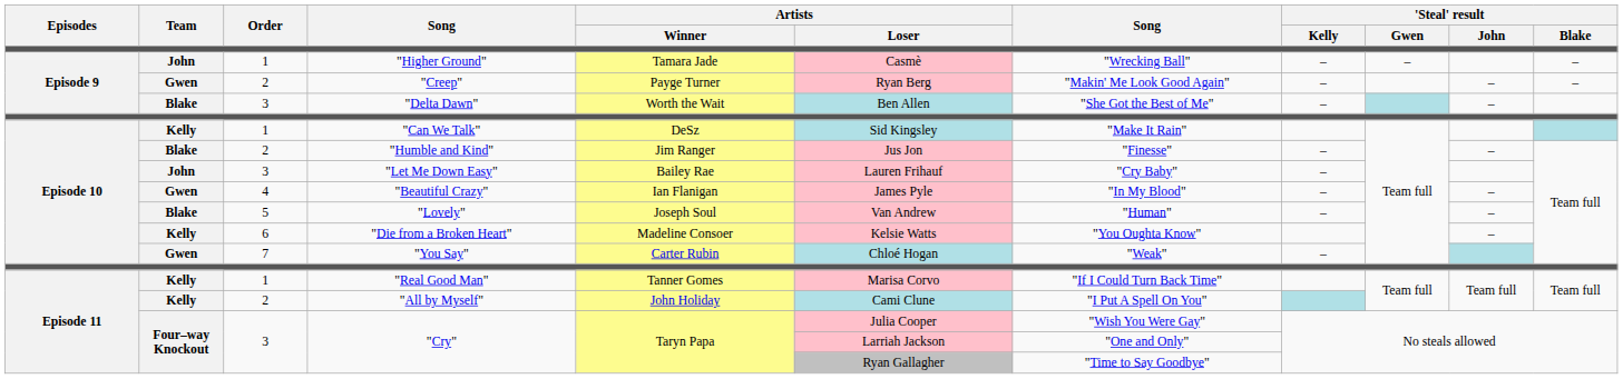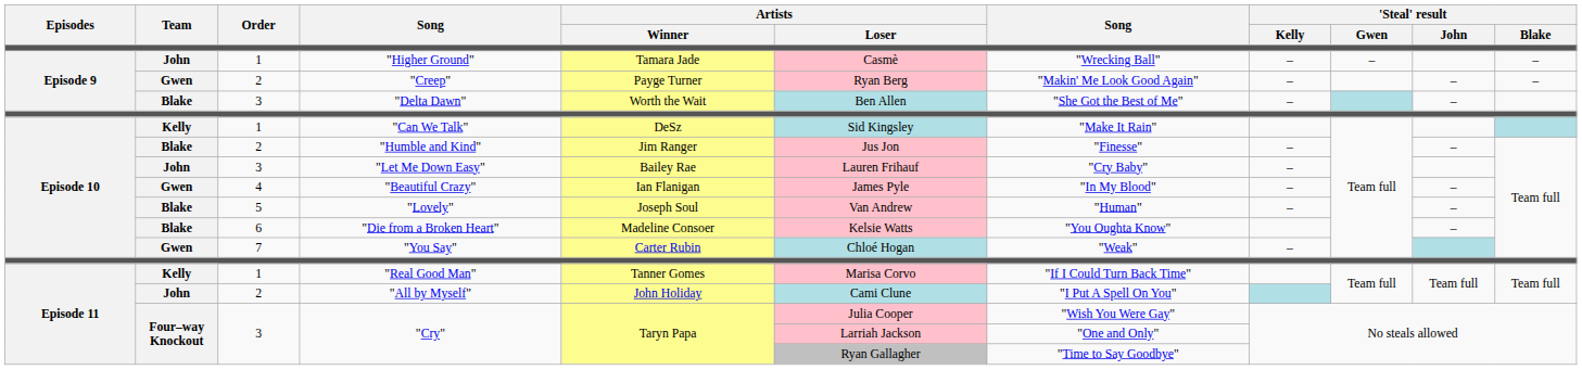 <table class="wikitable" style="text-align: center; width:100%">
 <tr>
 <th rowspan="2" style="width:08%">Episodes</th>
 <th rowspan="2" style="width:05%">Team</th>
 <th rowspan="2" style="width:05%">Order</th>
 <th rowspan="2" style="width:16%">Song</th>
 <th colspan="2" style="width:26%">Artists</th>
 <th rowspan="2" style="width:16%">Song</th>
 <th colspan="4" style="width:16%">'Steal' result</th>
 </tr>
 <tr>
 <th style="width:13%">Winner</th>
 <th style="width:13%">Loser</th>
 <th style="width:05%">Kelly</th>
 <th style="width:05%">Gwen</th>
 <th style="width:05%">John</th>
 <th style="width:05%">Blake</th>
 </tr>
 <tr>
 <td colspan="11" style="background:#555"></td>
 </tr>
 <tr>
 <th rowspan="3">Episode 9<br></th>
 <th scope="row">John</th>
 <td>1</td>
 <td>"<a href='#'>Higher Ground</a>"</td>
 <td style="background:#fdfc8f">Tamara Jade</td>
 <td style="background:pink">Casmè</td>
 <td>"<a href='#'>Wrecking Ball</a>"</td>
 <td>–</td>
 <td>–</td>
 <td></td>
 <td>–</td>
 </tr>
 <tr>
 <th scope="row">Gwen</th>
 <td>2</td>
 <td>"<a href='#'>Creep</a>"</td>
 <td style="background:#fdfc8f">Payge Turner</td>
 <td style="background:pink">Ryan Berg</td>
 <td>"<a href='#'>Makin' Me Look Good Again</a>"</td>
 <td>–</td>
 <td></td>
 <td>–</td>
 <td>–</td>
 </tr>
 <tr>
 <th scope="row">Blake</th>
 <td>3</td>
 <td>"<a href='#'>Delta Dawn</a>"</td>
 <td style="background:#fdfc8f">Worth the Wait</td>
 <td style="background:#b0e0e6">Ben Allen</td>
 <td>"<a href='#'>She Got the Best of Me</a>"</td>
 <td>–</td>
 <td style="background:#b0e0e6"><em></em></td>
 <td>–</td>
 <td></td>
 </tr>
 <tr>
 <td colspan="11" style="background:#555"></td>
 </tr>
 <tr>
 <th rowspan="7">Episode 10<br></th>
 <th scope="row">Kelly</th>
 <td>1</td>
 <td>"<a href='#'>Can We Talk</a>"</td>
 <td style="background:#fdfc8f">DeSz</td>
 <td style="background:#b0e0e6">Sid Kingsley</td>
 <td>"<a href='#'>Make It Rain</a>"</td>
 <td></td>
 <td rowspan="7">Team full</td>
 <td><em></em></td>
 <td style="background:#b0e0e6"><em></em></td>
 </tr>
 <tr>
 <th scope="row">Blake</th>
 <td>2</td>
 <td>"<a href='#'>Humble and Kind</a>"</td>
 <td style="background:#fdfc8f">Jim Ranger</td>
 <td style="background:pink">Jus Jon</td>
 <td>"<a href='#'>Finesse</a>"</td>
 <td>–</td>
 <td>–</td>
 <td rowspan="6">Team full</td>
 </tr>
 <tr>
 <th scope="row">John</th>
 <td>3</td>
 <td>"<a href='#'>Let Me Down Easy</a>"</td>
 <td style="background:#fdfc8f">Bailey Rae</td>
 <td style="background:pink">Lauren Frihauf</td>
 <td>"<a href='#'>Cry Baby</a>"</td>
 <td>–</td>
 <td></td>
 </tr>
 <tr>
 <th scope="row">Gwen</th>
 <td>4</td>
 <td>"<a href='#'>Beautiful Crazy</a>"</td>
 <td style="background:#fdfc8f">Ian Flanigan</td>
 <td style="background:pink">James Pyle</td>
 <td>"<a href='#'>In My Blood</a>"</td>
 <td>–</td>
 <td>–</td>
 </tr>
 <tr>
 <th scope="row">Blake</th>
 <td>5</td>
 <td>"<a href='#'>Lovely</a>"</td>
 <td style="background:#fdfc8f">Joseph Soul</td>
 <td style="background:pink">Van Andrew</td>
 <td>"<a href='#'>Human</a>"</td>
 <td>–</td>
 <td>–</td>
 </tr>
 <tr>
-<th scope="row">Kelly</th>
+<th scope="row">Blake</th>
 <td>6</td>
 <td>"<a href='#'>Die from a Broken Heart</a>"</td>
 <td style="background:#fdfc8f">Madeline Consoer</td>
 <td style="background:pink">Kelsie Watts</td>
 <td>"<a href='#'>You Oughta Know</a>"</td>
 <td></td>
 <td>–</td>
 </tr>
 <tr>
 <th scope="row">Gwen</th>
 <td>7</td>
 <td>"<a href='#'>You Say</a>"</td>
 <td style="background:#fdfc8f"><a href='#'>Carter Rubin</a></td>
 <td style="background:#b0e0e6">Chloé Hogan</td>
 <td>"<a href='#'>Weak</a>"</td>
 <td>–</td>
 <td style="background:#b0e0e6"><em></em></td>
 </tr>
 <tr>
 <td colspan="11" style="background:#555"></td>
 </tr>
 <tr>
 <th rowspan="5">Episode 11<br></th>
 <th scope="row">Kelly</th>
 <td>1</td>
 <td>"<a href='#'>Real Good Man</a>"</td>
 <td style="background:#fdfc8f">Tanner Gomes</td>
 <td style="background:pink">Marisa Corvo</td>
 <td>"<a href='#'>If I Could Turn Back Time</a>"</td>
 <td></td>
 <td rowspan="2">Team full</td>
 <td rowspan="2">Team full</td>
 <td rowspan="2">Team full</td>
 </tr>
 <tr>
-<th scope="row">Kelly</th>
+<th scope="row">John</th>
 <td>2</td>
 <td>"<a href='#'>All by Myself</a>"</td>
 <td style="background:#fdfc8f"><a href='#'>John Holiday</a></td>
 <td style="background:#b0e0e6">Cami Clune</td>
 <td>"<a href='#'>I Put A Spell On You</a>"</td>
 <td style="background:#b0e0e6"><em></em></td>
 </tr>
 <tr>
 <th scope="row" rowspan="3">Four–way Knockout</th>
 <td rowspan="3">3</td>
 <td rowspan="3">"<a href='#'>Cry</a>"</td>
 <td rowspan="3" style="background:#fdfc8f">Taryn Papa</td>
 <td style="background:pink">Julia Cooper</td>
 <td>"<a href='#'>Wish You Were Gay</a>"</td>
 <td rowspan="3" colspan="4">No steals allowed</td>
 </tr>
 <tr>
 <td style="background:pink">Larriah Jackson</td>
 <td>"<a href='#'>One and Only</a>"</td>
 </tr>
 <tr>
 <td style="background:silver">Ryan Gallagher</td>
 <td>"<a href='#'>Time to Say Goodbye</a>"</td>
 </tr>
 </table>
